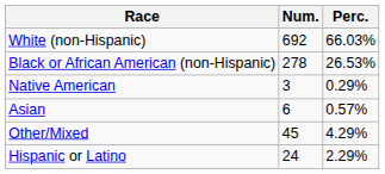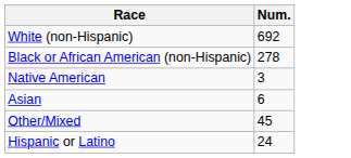 <table class="wikitable">
 <tr>
 <th>Race</th>
 <th>Num.</th>
-<th>Perc.</th>
 </tr>
 <tr>
 <td><a href='#'>White</a> (non-Hispanic)</td>
 <td>692</td>
-<td>66.03%</td>
 </tr>
 <tr>
 <td><a href='#'>Black or African American</a> (non-Hispanic)</td>
 <td>278</td>
-<td>26.53%</td>
 </tr>
 <tr>
 <td><a href='#'>Native American</a></td>
 <td>3</td>
-<td>0.29%</td>
 </tr>
 <tr>
 <td><a href='#'>Asian</a></td>
 <td>6</td>
-<td>0.57%</td>
 </tr>
 <tr>
 <td><a href='#'>Other/Mixed</a></td>
 <td>45</td>
-<td>4.29%</td>
 </tr>
 <tr>
 <td><a href='#'>Hispanic</a> or <a href='#'>Latino</a></td>
 <td>24</td>
-<td>2.29%</td>
 </tr>
 </table>
